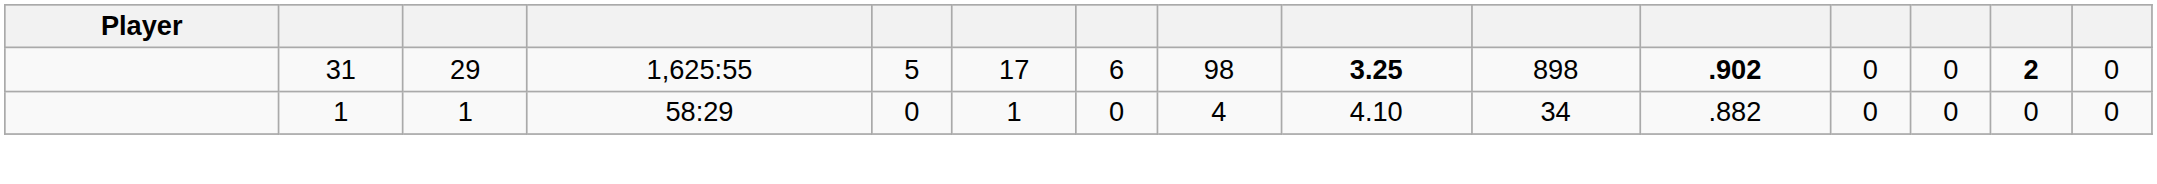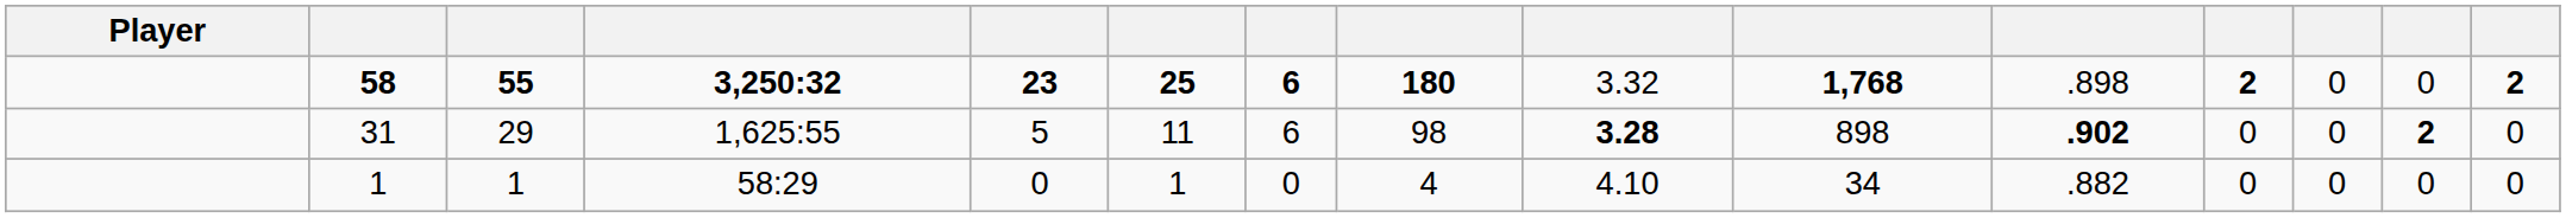 <table class="wikitable sortable" style="width:100%; text-align:center;">
 <tr>
 <th>Player</th>
 <th></th>
 <th></th>
 <th></th>
 <th></th>
 <th></th>
 <th></th>
 <th></th>
 <th></th>
 <th></th>
 <th></th>
 <th></th>
 <th></th>
 <th></th>
 <th></th>
 </tr>
 <tr>
 <td style="text-align:left;"></td>
+<td><strong>58</strong></td>
+<td><strong>55</strong></td>
+<td><strong>3,250:32</strong></td>
+<td><strong>23</strong></td>
+<td><strong>25</strong></td>
+<td><strong>6</strong></td>
+<td><strong>180</strong></td>
+<td>3.32</td>
+<td><strong>1,768</strong></td>
+<td>.898</td>
+<td><strong>2</strong></td>
+<td>0</td>
+<td>0</td>
+<td><strong>2</strong></td>
+</tr>
+<tr>
+<td style="text-align:left;"></td>
 <td>31</td>
 <td>29</td>
 <td>1,625:55</td>
 <td>5</td>
-<td>17</td>
+<td>11</td>
 <td>6</td>
 <td>98</td>
-<td><strong>3.25</strong></td>
+<td><strong>3.28</strong></td>
 <td>898</td>
 <td><strong>.902</strong></td>
 <td>0</td>
 <td>0</td>
 <td><strong>2</strong></td>
 <td>0</td>
 </tr>
 <tr>
 <td style="text-align:left;"></td>
 <td>1</td>
 <td>1</td>
 <td>58:29</td>
 <td>0</td>
 <td>1</td>
 <td>0</td>
 <td>4</td>
 <td>4.10</td>
 <td>34</td>
 <td>.882</td>
 <td>0</td>
 <td>0</td>
 <td>0</td>
 <td>0</td>
 </tr>
 </table>
